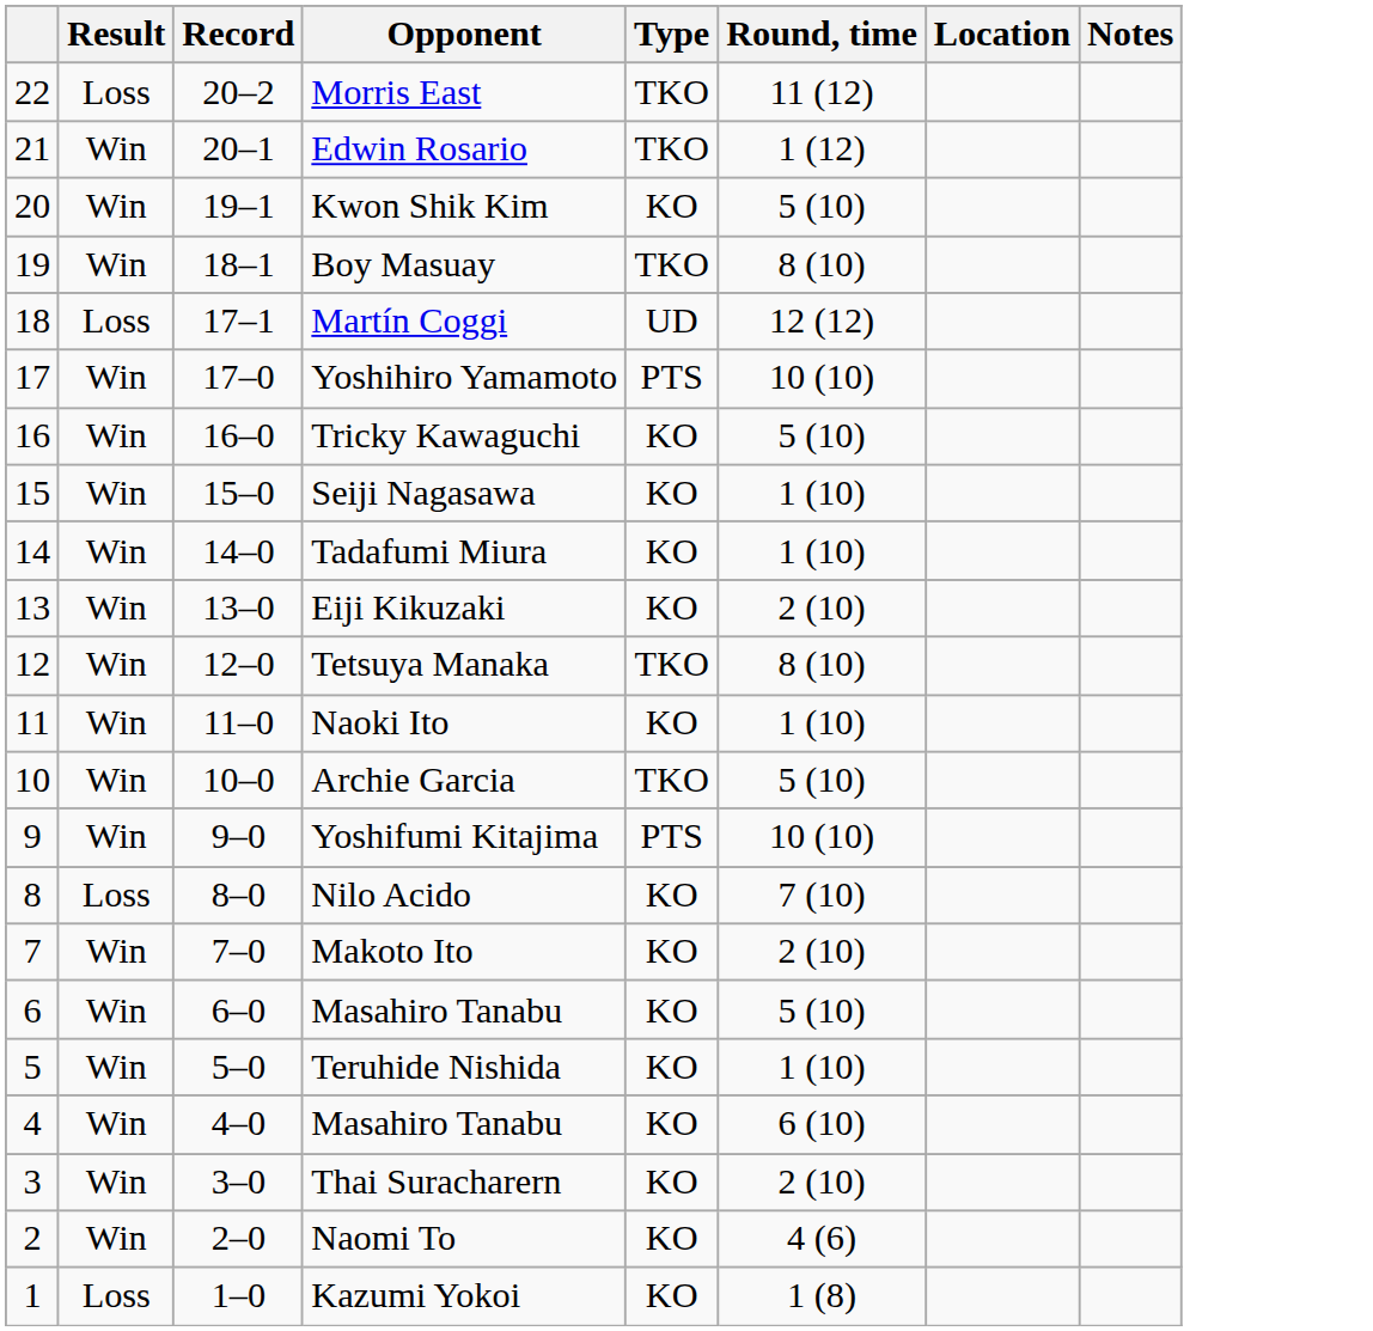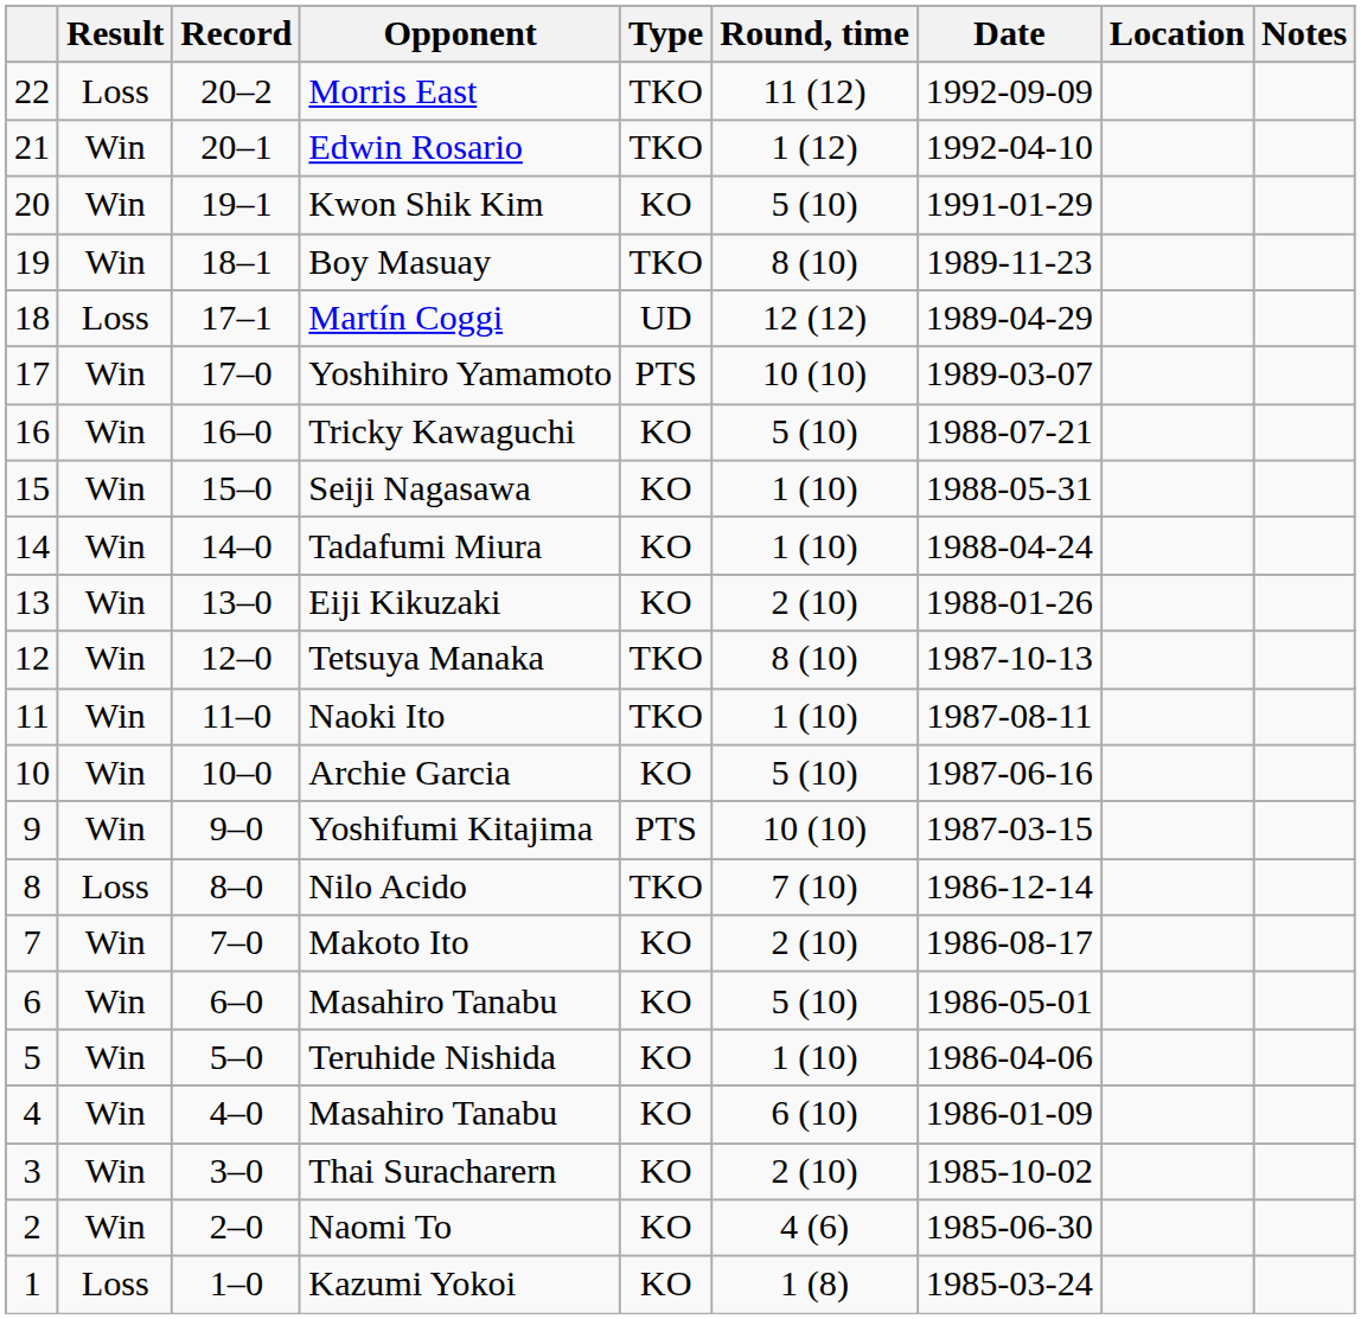 <table class=wikitable style=text-align:center>
 <tr>
 <th></th>
 <th>Result</th>
 <th>Record</th>
 <th>Opponent</th>
 <th>Type</th>
 <th>Round, time</th>
+<th>Date</th>
 <th>Location</th>
 <th>Notes</th>
 </tr>
 <tr>
 <td>22</td>
 <td>Loss</td>
 <td>20–2</td>
 <td align=left><a href='#'>Morris East</a></td>
 <td>TKO</td>
 <td>11 (12)</td>
+<td>1992-09-09</td>
 <td align=left></td>
 <td align=left></td>
 </tr>
 <tr>
 <td>21</td>
 <td>Win</td>
 <td>20–1</td>
 <td align=left><a href='#'>Edwin Rosario</a></td>
 <td>TKO</td>
 <td>1 (12)</td>
+<td>1992-04-10</td>
 <td align=left></td>
 <td align=left></td>
 </tr>
 <tr>
 <td>20</td>
 <td>Win</td>
 <td>19–1</td>
 <td align=left>Kwon Shik Kim</td>
 <td>KO</td>
 <td>5 (10)</td>
+<td>1991-01-29</td>
 <td align=left></td>
 <td align=left></td>
 </tr>
 <tr>
 <td>19</td>
 <td>Win</td>
 <td>18–1</td>
 <td align=left>Boy Masuay</td>
 <td>TKO</td>
 <td>8 (10)</td>
+<td>1989-11-23</td>
 <td align=left></td>
 <td align=left></td>
 </tr>
 <tr>
 <td>18</td>
 <td>Loss</td>
 <td>17–1</td>
 <td align=left><a href='#'>Martín Coggi</a></td>
 <td>UD</td>
 <td>12 (12)</td>
+<td>1989-04-29</td>
 <td align=left></td>
 <td align=left></td>
 </tr>
 <tr>
 <td>17</td>
 <td>Win</td>
 <td>17–0</td>
 <td align=left>Yoshihiro Yamamoto</td>
 <td>PTS</td>
 <td>10 (10)</td>
+<td>1989-03-07</td>
 <td align=left></td>
 <td align=left></td>
 </tr>
 <tr>
 <td>16</td>
 <td>Win</td>
 <td>16–0</td>
 <td align=left>Tricky Kawaguchi</td>
 <td>KO</td>
 <td>5 (10)</td>
+<td>1988-07-21</td>
 <td align=left></td>
 <td align=left></td>
 </tr>
 <tr>
 <td>15</td>
 <td>Win</td>
 <td>15–0</td>
 <td align=left>Seiji Nagasawa</td>
 <td>KO</td>
 <td>1 (10)</td>
+<td>1988-05-31</td>
 <td align=left></td>
 <td align=left></td>
 </tr>
 <tr>
 <td>14</td>
 <td>Win</td>
 <td>14–0</td>
 <td align=left>Tadafumi Miura</td>
 <td>KO</td>
 <td>1 (10)</td>
+<td>1988-04-24</td>
 <td align=left></td>
 <td align=left></td>
 </tr>
 <tr>
 <td>13</td>
 <td>Win</td>
 <td>13–0</td>
 <td align=left>Eiji Kikuzaki</td>
 <td>KO</td>
 <td>2 (10)</td>
+<td>1988-01-26</td>
 <td align=left></td>
 <td align=left></td>
 </tr>
 <tr>
 <td>12</td>
 <td>Win</td>
 <td>12–0</td>
 <td align=left>Tetsuya Manaka</td>
 <td>TKO</td>
 <td>8 (10)</td>
+<td>1987-10-13</td>
 <td align=left></td>
 <td align=left></td>
 </tr>
 <tr>
 <td>11</td>
 <td>Win</td>
 <td>11–0</td>
 <td align=left>Naoki Ito</td>
-<td>KO</td>
+<td>TKO</td>
 <td>1 (10)</td>
+<td>1987-08-11</td>
 <td align=left></td>
 <td align=left></td>
 </tr>
 <tr>
 <td>10</td>
 <td>Win</td>
 <td>10–0</td>
 <td align=left>Archie Garcia</td>
-<td>TKO</td>
+<td>KO</td>
 <td>5 (10)</td>
+<td>1987-06-16</td>
 <td align=left></td>
 <td align=left></td>
 </tr>
 <tr>
 <td>9</td>
 <td>Win</td>
 <td>9–0</td>
 <td align=left>Yoshifumi Kitajima</td>
 <td>PTS</td>
 <td>10 (10)</td>
+<td>1987-03-15</td>
 <td align=left></td>
 <td align=left></td>
 </tr>
 <tr>
 <td>8</td>
 <td>Loss</td>
 <td>8–0</td>
 <td align=left>Nilo Acido</td>
-<td>KO</td>
+<td>TKO</td>
 <td>7 (10)</td>
+<td>1986-12-14</td>
 <td align=left></td>
 <td align=left></td>
 </tr>
 <tr>
 <td>7</td>
 <td>Win</td>
 <td>7–0</td>
 <td align=left>Makoto Ito</td>
 <td>KO</td>
 <td>2 (10)</td>
+<td>1986-08-17</td>
 <td align=left></td>
 <td align=left></td>
 </tr>
 <tr>
 <td>6</td>
 <td>Win</td>
 <td>6–0</td>
 <td align=left>Masahiro Tanabu</td>
 <td>KO</td>
 <td>5 (10)</td>
+<td>1986-05-01</td>
 <td align=left></td>
 <td align=left></td>
 </tr>
 <tr>
 <td>5</td>
 <td>Win</td>
 <td>5–0</td>
 <td align=left>Teruhide Nishida</td>
 <td>KO</td>
 <td>1 (10)</td>
+<td>1986-04-06</td>
 <td align=left></td>
 <td align=left></td>
 </tr>
 <tr>
 <td>4</td>
 <td>Win</td>
 <td>4–0</td>
 <td align=left>Masahiro Tanabu</td>
 <td>KO</td>
 <td>6 (10)</td>
+<td>1986-01-09</td>
 <td align=left></td>
 <td align=left></td>
 </tr>
 <tr>
 <td>3</td>
 <td>Win</td>
 <td>3–0</td>
 <td align=left>Thai Suracharern</td>
 <td>KO</td>
 <td>2 (10)</td>
+<td>1985-10-02</td>
 <td align=left></td>
 <td align=left></td>
 </tr>
 <tr>
 <td>2</td>
 <td>Win</td>
 <td>2–0</td>
 <td align=left>Naomi To</td>
 <td>KO</td>
 <td>4 (6)</td>
+<td>1985-06-30</td>
 <td align=left></td>
 <td align=left></td>
 </tr>
 <tr>
 <td>1</td>
 <td>Loss</td>
 <td>1–0</td>
 <td align=left>Kazumi Yokoi</td>
 <td>KO</td>
 <td>1 (8)</td>
+<td>1985-03-24</td>
 <td align=left></td>
 <td align=left></td>
 </tr>
 </table>
